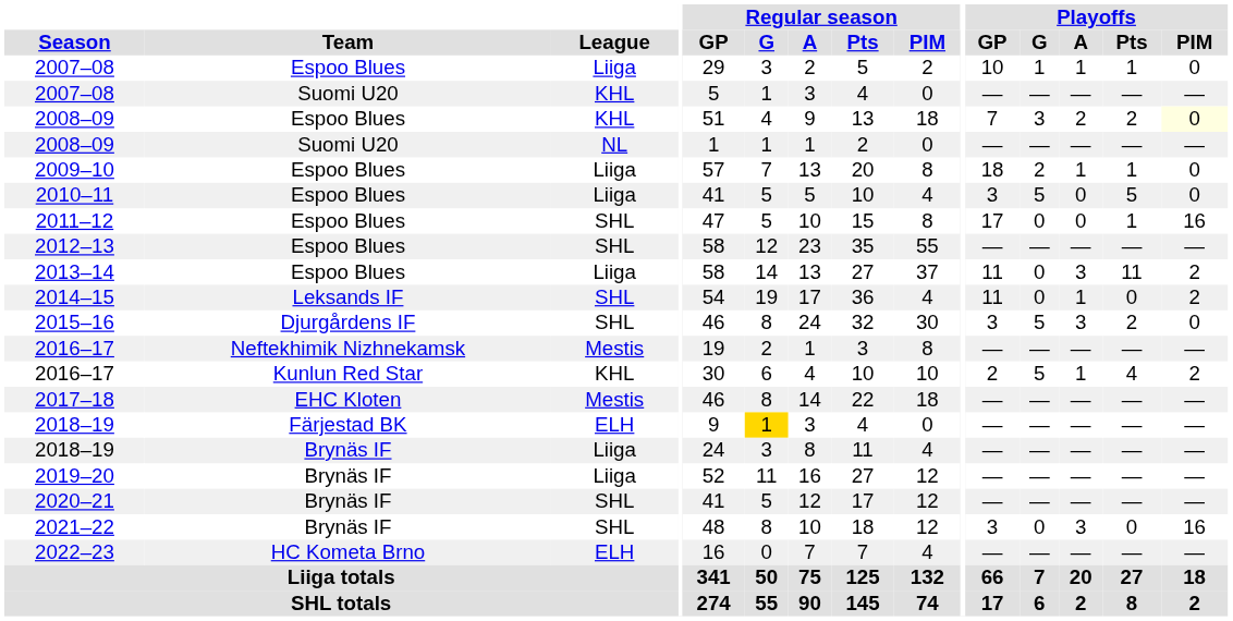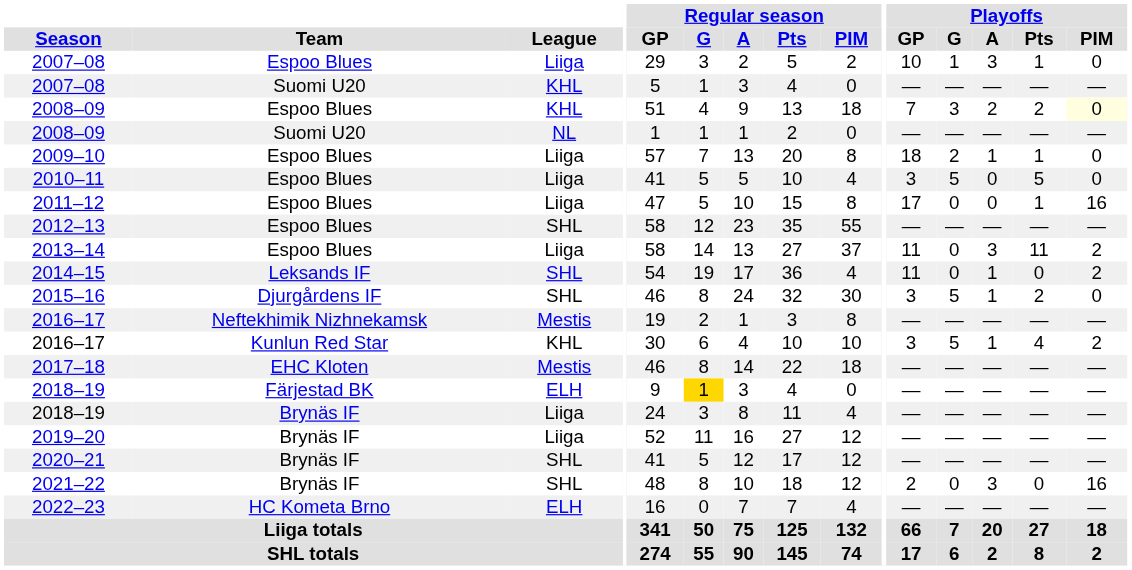 <table border="0" cellpadding="1" cellspacing="0" style="text-align:center; width:60em">
 <tr bgcolor="#e0e0e0">
 <th colspan="3" bgcolor="#ffffff"></th>
 <th rowspan="99" bgcolor="#ffffff"></th>
 <th colspan="5"><a href='#'>Regular season</a></th>
 <th rowspan="99" bgcolor="#ffffff"></th>
 <th colspan="5"><a href='#'>Playoffs</a></th>
 </tr>
 <tr bgcolor="#e0e0e0">
 <th><a href='#'>Season</a></th>
 <th>Team</th>
 <th>League</th>
 <th>GP</th>
 <th><a href='#'>G</a></th>
 <th><a href='#'>A</a></th>
 <th><a href='#'>Pts</a></th>
 <th><a href='#'>PIM</a></th>
 <th>GP</th>
 <th>G</th>
 <th>A</th>
 <th>Pts</th>
 <th>PIM</th>
 </tr>
 <tr>
 <td><a href='#'>2007–08</a></td>
 <td><a href='#'>Espoo Blues</a></td>
 <td><a href='#'>Liiga</a></td>
 <td>29</td>
 <td>3</td>
 <td>2</td>
 <td>5</td>
 <td>2</td>
 <td>10</td>
 <td>1</td>
-<td>1</td>
+<td>3</td>
 <td>1</td>
 <td>0</td>
 </tr>
 <tr bgcolor="#f0f0f0">
 <td><a href='#'>2007–08</a></td>
 <td>Suomi U20</td>
 <td><a href='#'>KHL</a></td>
 <td>5</td>
 <td>1</td>
 <td>3</td>
 <td>4</td>
 <td>0</td>
 <td>—</td>
 <td>—</td>
 <td>—</td>
 <td>—</td>
 <td>—</td>
 </tr>
 <tr>
 <td><a href='#'>2008–09</a></td>
 <td>Espoo Blues</td>
 <td><a href='#'>KHL</a></td>
 <td>51</td>
 <td>4</td>
 <td>9</td>
 <td>13</td>
 <td>18</td>
 <td>7</td>
 <td>3</td>
 <td>2</td>
 <td>2</td>
 <td style="background: lightyellow;">0</td>
 </tr>
 <tr bgcolor="#f0f0f0">
 <td><a href='#'>2008–09</a></td>
 <td>Suomi U20</td>
 <td><a href='#'>NL</a></td>
 <td>1</td>
 <td>1</td>
 <td>1</td>
 <td>2</td>
 <td>0</td>
 <td>—</td>
 <td>—</td>
 <td>—</td>
 <td>—</td>
 <td>—</td>
 </tr>
 <tr>
 <td><a href='#'>2009–10</a></td>
 <td>Espoo Blues</td>
 <td>Liiga</td>
 <td>57</td>
 <td>7</td>
 <td>13</td>
 <td>20</td>
 <td>8</td>
 <td>18</td>
 <td>2</td>
 <td>1</td>
 <td>1</td>
 <td>0</td>
 </tr>
 <tr bgcolor="#f0f0f0">
 <td><a href='#'>2010–11</a></td>
 <td>Espoo Blues</td>
 <td>Liiga</td>
 <td>41</td>
 <td>5</td>
 <td>5</td>
 <td>10</td>
 <td>4</td>
 <td>3</td>
 <td>5</td>
 <td>0</td>
 <td>5</td>
 <td>0</td>
 </tr>
 <tr>
 <td><a href='#'>2011–12</a></td>
 <td>Espoo Blues</td>
-<td>SHL</td>
+<td>Liiga</td>
 <td>47</td>
 <td>5</td>
 <td>10</td>
 <td>15</td>
 <td>8</td>
 <td>17</td>
 <td>0</td>
 <td>0</td>
 <td>1</td>
 <td>16</td>
 </tr>
 <tr bgcolor="#f0f0f0">
 <td><a href='#'>2012–13</a></td>
 <td>Espoo Blues</td>
 <td>SHL</td>
 <td>58</td>
 <td>12</td>
 <td>23</td>
 <td>35</td>
 <td>55</td>
 <td>—</td>
 <td>—</td>
 <td>—</td>
 <td>—</td>
 <td>—</td>
 </tr>
 <tr>
 <td><a href='#'>2013–14</a></td>
 <td>Espoo Blues</td>
 <td>Liiga</td>
 <td>58</td>
 <td>14</td>
 <td>13</td>
 <td>27</td>
 <td>37</td>
 <td>11</td>
 <td>0</td>
 <td>3</td>
 <td>11</td>
 <td>2</td>
 </tr>
 <tr bgcolor="#f0f0f0">
 <td><a href='#'>2014–15</a></td>
 <td><a href='#'>Leksands IF</a></td>
 <td><a href='#'>SHL</a></td>
 <td>54</td>
 <td>19</td>
 <td>17</td>
 <td>36</td>
 <td>4</td>
 <td>11</td>
 <td>0</td>
 <td>1</td>
 <td>0</td>
 <td>2</td>
 </tr>
 <tr>
 <td><a href='#'>2015–16</a></td>
 <td><a href='#'>Djurgårdens IF</a></td>
 <td>SHL</td>
 <td>46</td>
 <td>8</td>
 <td>24</td>
 <td>32</td>
 <td>30</td>
 <td>3</td>
 <td>5</td>
-<td>3</td>
+<td>1</td>
 <td>2</td>
 <td>0</td>
 </tr>
 <tr bgcolor="#f0f0f0">
 <td><a href='#'>2016–17</a></td>
 <td><a href='#'>Neftekhimik Nizhnekamsk</a></td>
 <td><a href='#'>Mestis</a></td>
 <td>19</td>
 <td>2</td>
 <td>1</td>
 <td>3</td>
 <td>8</td>
 <td>—</td>
 <td>—</td>
 <td>—</td>
 <td>—</td>
 <td>—</td>
 </tr>
 <tr>
 <td>2016–17</td>
 <td><a href='#'>Kunlun Red Star</a></td>
 <td>KHL</td>
 <td>30</td>
 <td>6</td>
 <td>4</td>
 <td>10</td>
 <td>10</td>
-<td>2</td>
+<td>3</td>
 <td>5</td>
 <td>1</td>
 <td>4</td>
 <td>2</td>
 </tr>
 <tr bgcolor="#f0f0f0">
 <td><a href='#'>2017–18</a></td>
 <td><a href='#'>EHC Kloten</a></td>
 <td><a href='#'>Mestis</a></td>
 <td>46</td>
 <td>8</td>
 <td>14</td>
 <td>22</td>
 <td>18</td>
 <td>—</td>
 <td>—</td>
 <td>—</td>
 <td>—</td>
 <td>—</td>
 </tr>
 <tr>
 <td><a href='#'>2018–19</a></td>
 <td><a href='#'>Färjestad BK</a></td>
 <td><a href='#'>ELH</a></td>
 <td>9</td>
 <td style="background: gold;">1</td>
 <td>3</td>
 <td>4</td>
 <td>0</td>
 <td>—</td>
 <td>—</td>
 <td>—</td>
 <td>—</td>
 <td>—</td>
 </tr>
 <tr bgcolor="#f0f0f0">
 <td>2018–19</td>
 <td><a href='#'>Brynäs IF</a></td>
 <td>Liiga</td>
 <td>24</td>
 <td>3</td>
 <td>8</td>
 <td>11</td>
 <td>4</td>
 <td>—</td>
 <td>—</td>
 <td>—</td>
 <td>—</td>
 <td>—</td>
 </tr>
 <tr>
 <td><a href='#'>2019–20</a></td>
 <td>Brynäs IF</td>
 <td>Liiga</td>
 <td>52</td>
 <td>11</td>
 <td>16</td>
 <td>27</td>
 <td>12</td>
 <td>—</td>
 <td>—</td>
 <td>—</td>
 <td>—</td>
 <td>—</td>
 </tr>
 <tr bgcolor="#f0f0f0">
 <td><a href='#'>2020–21</a></td>
 <td>Brynäs IF</td>
 <td>SHL</td>
 <td>41</td>
 <td>5</td>
 <td>12</td>
 <td>17</td>
 <td>12</td>
 <td>—</td>
 <td>—</td>
 <td>—</td>
 <td>—</td>
 <td>—</td>
 </tr>
 <tr>
 <td><a href='#'>2021–22</a></td>
 <td>Brynäs IF</td>
 <td>SHL</td>
 <td>48</td>
 <td>8</td>
 <td>10</td>
 <td>18</td>
 <td>12</td>
-<td>3</td>
+<td>2</td>
 <td>0</td>
 <td>3</td>
 <td>0</td>
 <td>16</td>
 </tr>
 <tr bgcolor="#f0f0f0">
 <td><a href='#'>2022–23</a></td>
 <td><a href='#'>HC Kometa Brno</a></td>
 <td><a href='#'>ELH</a></td>
 <td>16</td>
 <td>0</td>
 <td>7</td>
 <td>7</td>
 <td>4</td>
 <td>—</td>
 <td>—</td>
 <td>—</td>
 <td>—</td>
 <td>—</td>
 </tr>
 <tr ALIGN="center" bgcolor="#e0e0e0">
 <th colspan="3">Liiga totals</th>
 <th ALIGN="center">341</th>
 <th ALIGN="center">50</th>
 <th ALIGN="center">75</th>
 <th ALIGN="center">125</th>
 <th ALIGN="center">132</th>
 <th ALIGN="center">66</th>
 <th ALIGN="center">7</th>
 <th ALIGN="center">20</th>
 <th ALIGN="center">27</th>
 <th ALIGN="center">18</th>
 </tr>
 <tr ALIGN="center" bgcolor="#e0e0e0">
 <th colspan="3">SHL totals</th>
 <th ALIGN="center">274</th>
 <th ALIGN="center">55</th>
 <th ALIGN="center">90</th>
 <th ALIGN="center">145</th>
 <th ALIGN="center">74</th>
 <th ALIGN="center">17</th>
 <th ALIGN="center">6</th>
 <th ALIGN="center">2</th>
 <th ALIGN="center">8</th>
 <th ALIGN="center">2</th>
 </tr>
 </table>
